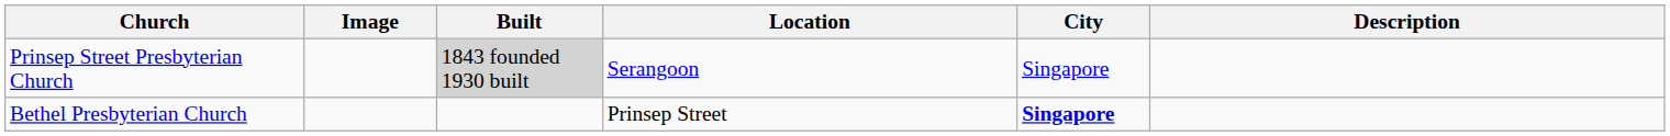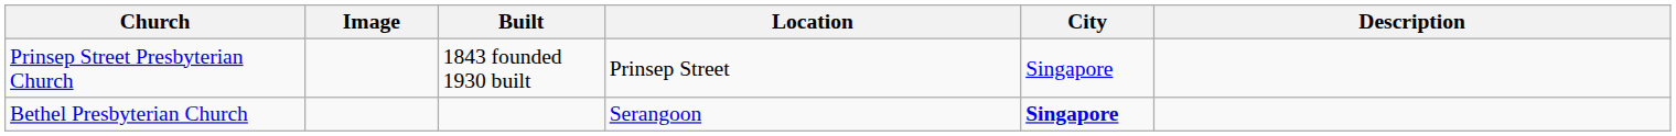 <table class="wikitable sortable" style="width:98%">
 <tr>
 <th width = 18%><strong>Church</strong></th>
 <th width = 8% class="unsortable"><strong>Image</strong></th>
 <th width = 10%><strong>Built</strong></th>
 <th width = 25%><strong>Location</strong></th>
 <th width = 8%><strong>City</strong></th>
 <th class="unsortable"><strong>Description</strong></th>
 </tr>
 <tr ->
 <td><a href='#'>Prinsep Street Presbyterian Church</a></td>
 <td></td>
-<td style="background: lightgrey;">1843 founded<br>1930 built</td>
-<td><a href='#'>Serangoon</a></td>
+<td>1843 founded<br>1930 built</td>
+<td>Prinsep Street<br><small></small></td>
 <td><a href='#'>Singapore</a></td>
 <td></td>
 </tr>
 <tr>
 <td><a href='#'>Bethel Presbyterian Church</a></td>
 <td></td>
 <td></td>
-<td>Prinsep Street<br><small></small></td>
+<td><a href='#'>Serangoon</a></td>
 <td><strong><a href='#'>Singapore</a></strong></td>
 <td></td>
 </tr>
 </table>
